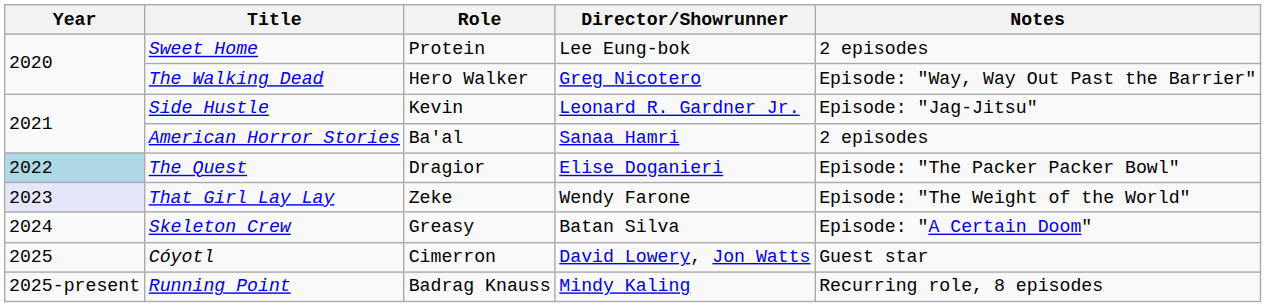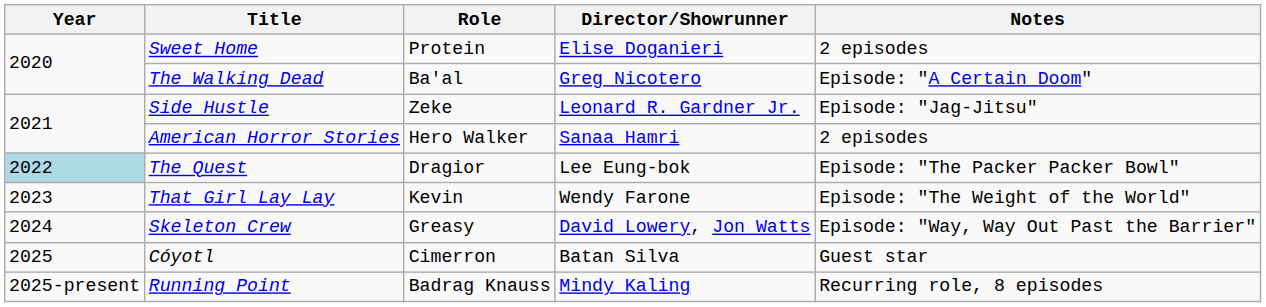 <table class="wikitable">
 <tr>
 <th>Year</th>
 <th>Title</th>
 <th>Role</th>
 <th>Director/Showrunner</th>
 <th class = "unsortable">Notes</th>
 </tr>
 <tr>
 <td rowspan=2>2020</td>
 <td><em><a href='#'>Sweet Home</a></em></td>
 <td>Protein</td>
-<td>Lee Eung-bok</td>
+<td><a href='#'>Elise Doganieri</a></td>
 <td>2 episodes</td>
 </tr>
 <tr>
 <td><em><a href='#'>The Walking Dead</a></em></td>
-<td>Hero Walker</td>
+<td>Ba'al</td>
 <td><a href='#'>Greg Nicotero</a></td>
-<td>Episode: "Way, Way Out Past the Barrier"</td>
+<td>Episode: "<a href='#'>A Certain Doom</a>"</td>
 </tr>
 <tr>
 <td rowspan=2>2021</td>
 <td><em><a href='#'>Side Hustle</a></em></td>
-<td>Kevin</td>
+<td>Zeke</td>
 <td><a href='#'>Leonard R. Gardner Jr.</a></td>
 <td>Episode: "Jag-Jitsu"</td>
 </tr>
 <tr>
 <td><em><a href='#'>American Horror Stories</a></em></td>
-<td>Ba'al</td>
+<td>Hero Walker</td>
 <td><a href='#'>Sanaa Hamri</a></td>
 <td>2 episodes</td>
 </tr>
 <tr>
 <td rowspan=1 style="background: lightblue;">2022</td>
 <td><em><a href='#'>The Quest</a></em></td>
 <td>Dragior</td>
-<td><a href='#'>Elise Doganieri</a></td>
+<td>Lee Eung-bok</td>
 <td>Episode: "The Packer Packer Bowl"</td>
 </tr>
 <tr>
-<td rowspan=1 style="background: lavender;">2023</td>
+<td rowspan=1>2023</td>
 <td><em><a href='#'>That Girl Lay Lay</a></em></td>
-<td>Zeke</td>
+<td>Kevin</td>
 <td>Wendy Farone</td>
 <td>Episode: "The Weight of the World"</td>
 </tr>
 <tr>
 <td rowspan=1>2024</td>
 <td><em><a href='#'>Skeleton Crew</a></em></td>
 <td>Greasy</td>
-<td>Batan Silva</td>
-<td>Episode: "<a href='#'>A Certain Doom</a>"</td>
+<td><a href='#'>David Lowery</a>, <a href='#'>Jon Watts</a></td>
+<td>Episode: "Way, Way Out Past the Barrier"</td>
 </tr>
 <tr>
 <td rowspan=1>2025</td>
 <td><em>Cóyotl</em></td>
 <td>Cimerron</td>
-<td><a href='#'>David Lowery</a>, <a href='#'>Jon Watts</a></td>
+<td>Batan Silva</td>
 <td>Guest star</td>
 </tr>
 <tr>
 <td rowspan=1>2025-present</td>
 <td><em><a href='#'>Running Point</a></em></td>
 <td>Badrag Knauss</td>
 <td><a href='#'>Mindy Kaling</a></td>
 <td>Recurring role, 8 episodes</td>
 </tr>
 </table>
